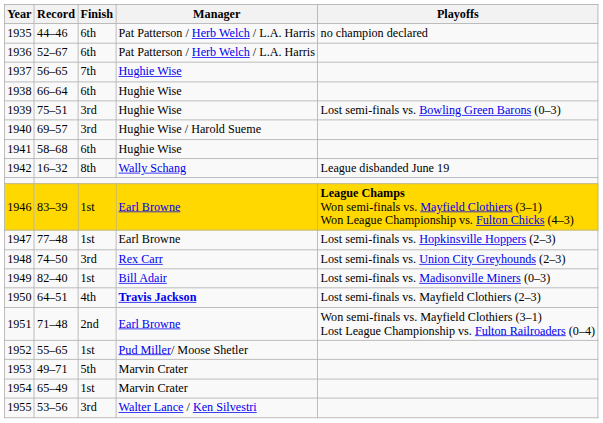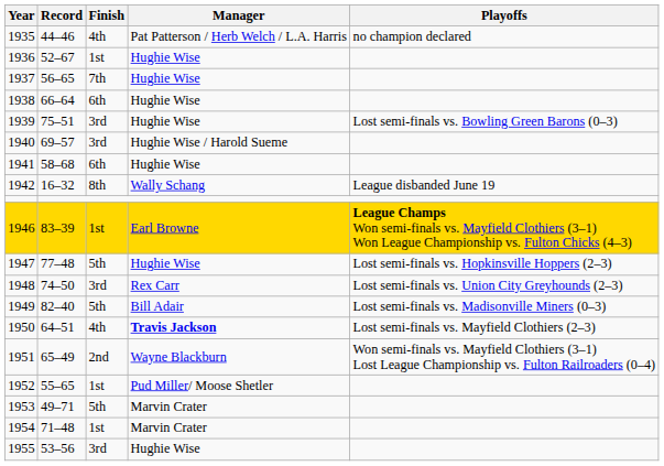 <table class="wikitable">
 <tr>
 <th>Year</th>
 <th>Record</th>
 <th>Finish</th>
 <th>Manager</th>
 <th>Playoffs</th>
 </tr>
 <tr>
 <td>1935</td>
 <td>44–46</td>
-<td>6th</td>
+<td>4th</td>
 <td>Pat Patterson / <a href='#'>Herb Welch</a> / L.A. Harris</td>
 <td>no champion declared</td>
 </tr>
 <tr>
 <td>1936</td>
 <td>52–67</td>
-<td>6th</td>
-<td>Pat Patterson / <a href='#'>Herb Welch</a> / L.A. Harris</td>
+<td>1st</td>
+<td><a href='#'>Hughie Wise</a></td>
 <td></td>
 </tr>
 <tr>
 <td>1937</td>
 <td>56–65</td>
 <td>7th</td>
 <td><a href='#'>Hughie Wise</a></td>
 <td></td>
 </tr>
 <tr>
 <td>1938</td>
 <td>66–64</td>
 <td>6th</td>
 <td>Hughie Wise</td>
 <td></td>
 </tr>
 <tr>
 <td>1939</td>
 <td>75–51</td>
 <td>3rd</td>
 <td>Hughie Wise</td>
 <td>Lost semi-finals vs. <a href='#'>Bowling Green Barons</a> (0–3)</td>
 </tr>
 <tr>
 <td>1940</td>
 <td>69–57</td>
 <td>3rd</td>
 <td>Hughie Wise / Harold Sueme</td>
 <td></td>
 </tr>
 <tr>
 <td>1941</td>
 <td>58–68</td>
 <td>6th</td>
 <td>Hughie Wise</td>
 <td></td>
 </tr>
 <tr>
 <td>1942</td>
 <td>16–32</td>
 <td>8th</td>
 <td><a href='#'>Wally Schang</a></td>
 <td>League disbanded June 19</td>
 </tr>
 <tr>
 <td></td>
 </tr>
 <tr bgcolor="#FFD800">
 <td>1946</td>
 <td>83–39</td>
 <td>1st</td>
 <td><a href='#'>Earl Browne</a></td>
 <td><strong>League Champs</strong><br>Won semi-finals vs. <a href='#'>Mayfield Clothiers</a> (3–1)<br> Won League Championship vs. <a href='#'>Fulton Chicks</a> (4–3)</td>
 </tr>
 <tr>
 <td>1947</td>
 <td>77–48</td>
-<td>1st</td>
-<td>Earl Browne</td>
+<td>5th</td>
+<td><a href='#'>Hughie Wise</a></td>
 <td>Lost semi-finals vs. <a href='#'>Hopkinsville Hoppers</a> (2–3)</td>
 </tr>
 <tr>
 <td>1948</td>
 <td>74–50</td>
 <td>3rd</td>
 <td><a href='#'>Rex Carr</a></td>
 <td>Lost semi-finals vs. <a href='#'>Union City Greyhounds</a> (2–3)</td>
 </tr>
 <tr>
 <td>1949</td>
 <td>82–40</td>
-<td>1st</td>
+<td>5th</td>
 <td><a href='#'>Bill Adair</a></td>
 <td>Lost semi-finals vs. <a href='#'>Madisonville Miners</a> (0–3)</td>
 </tr>
 <tr>
 <td>1950</td>
 <td>64–51</td>
 <td>4th</td>
 <td><strong><a href='#'>Travis Jackson</a></strong></td>
 <td>Lost semi-finals vs. Mayfield Clothiers (2–3)</td>
 </tr>
 <tr>
 <td>1951</td>
-<td>71–48</td>
+<td>65–49</td>
 <td>2nd</td>
-<td><a href='#'>Earl Browne</a></td>
+<td><a href='#'>Wayne Blackburn</a></td>
 <td>Won semi-finals vs. Mayfield Clothiers (3–1)<br> Lost League Championship vs. <a href='#'>Fulton Railroaders</a> (0–4)</td>
 </tr>
 <tr>
 <td>1952</td>
 <td>55–65</td>
 <td>1st</td>
 <td><a href='#'>Pud Miller</a>/ Moose Shetler</td>
 <td></td>
 </tr>
 <tr>
 <td>1953</td>
 <td>49–71</td>
 <td>5th</td>
 <td>Marvin Crater</td>
 <td></td>
 </tr>
 <tr>
 <td>1954</td>
-<td>65–49</td>
+<td>71–48</td>
 <td>1st</td>
 <td>Marvin Crater</td>
 <td></td>
 </tr>
 <tr>
 <td>1955</td>
 <td>53–56</td>
 <td>3rd</td>
-<td><a href='#'>Walter Lance</a> / <a href='#'>Ken Silvestri</a></td>
+<td>Hughie Wise</td>
 <td></td>
 </tr>
 </table>
